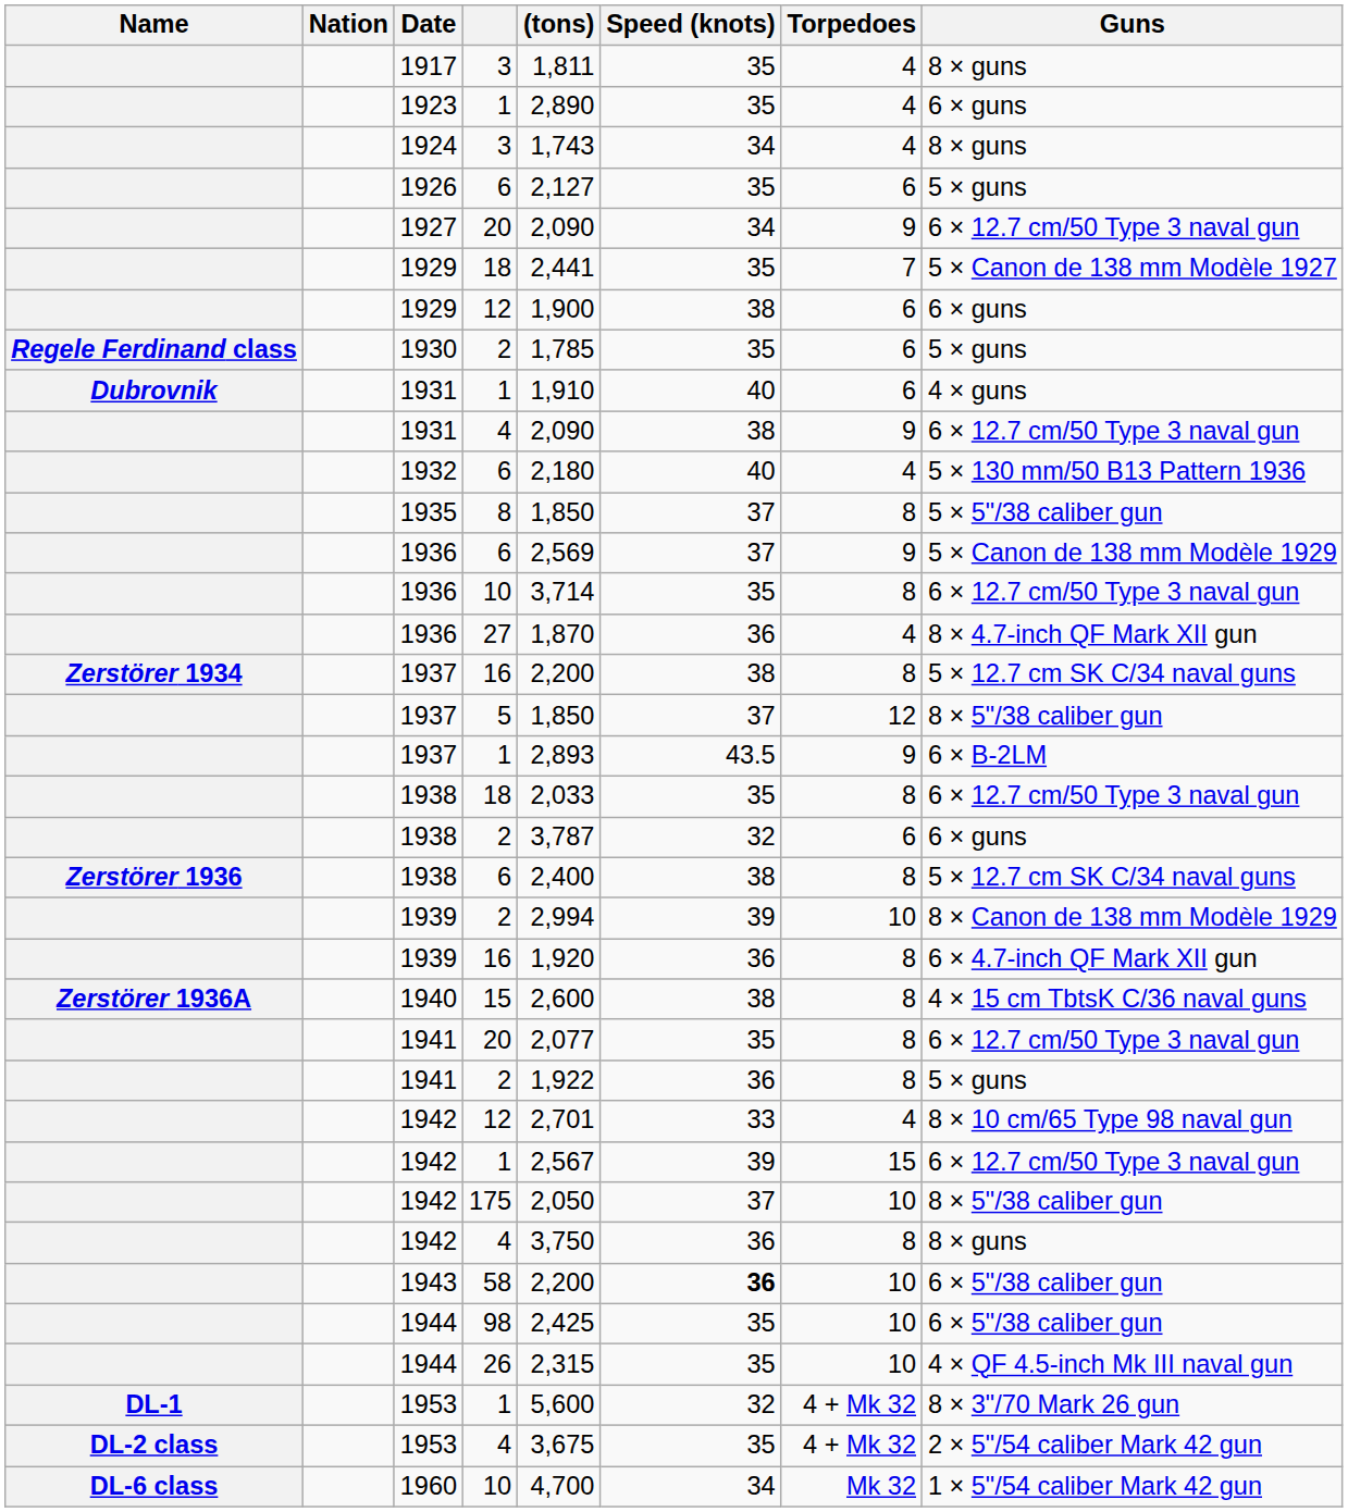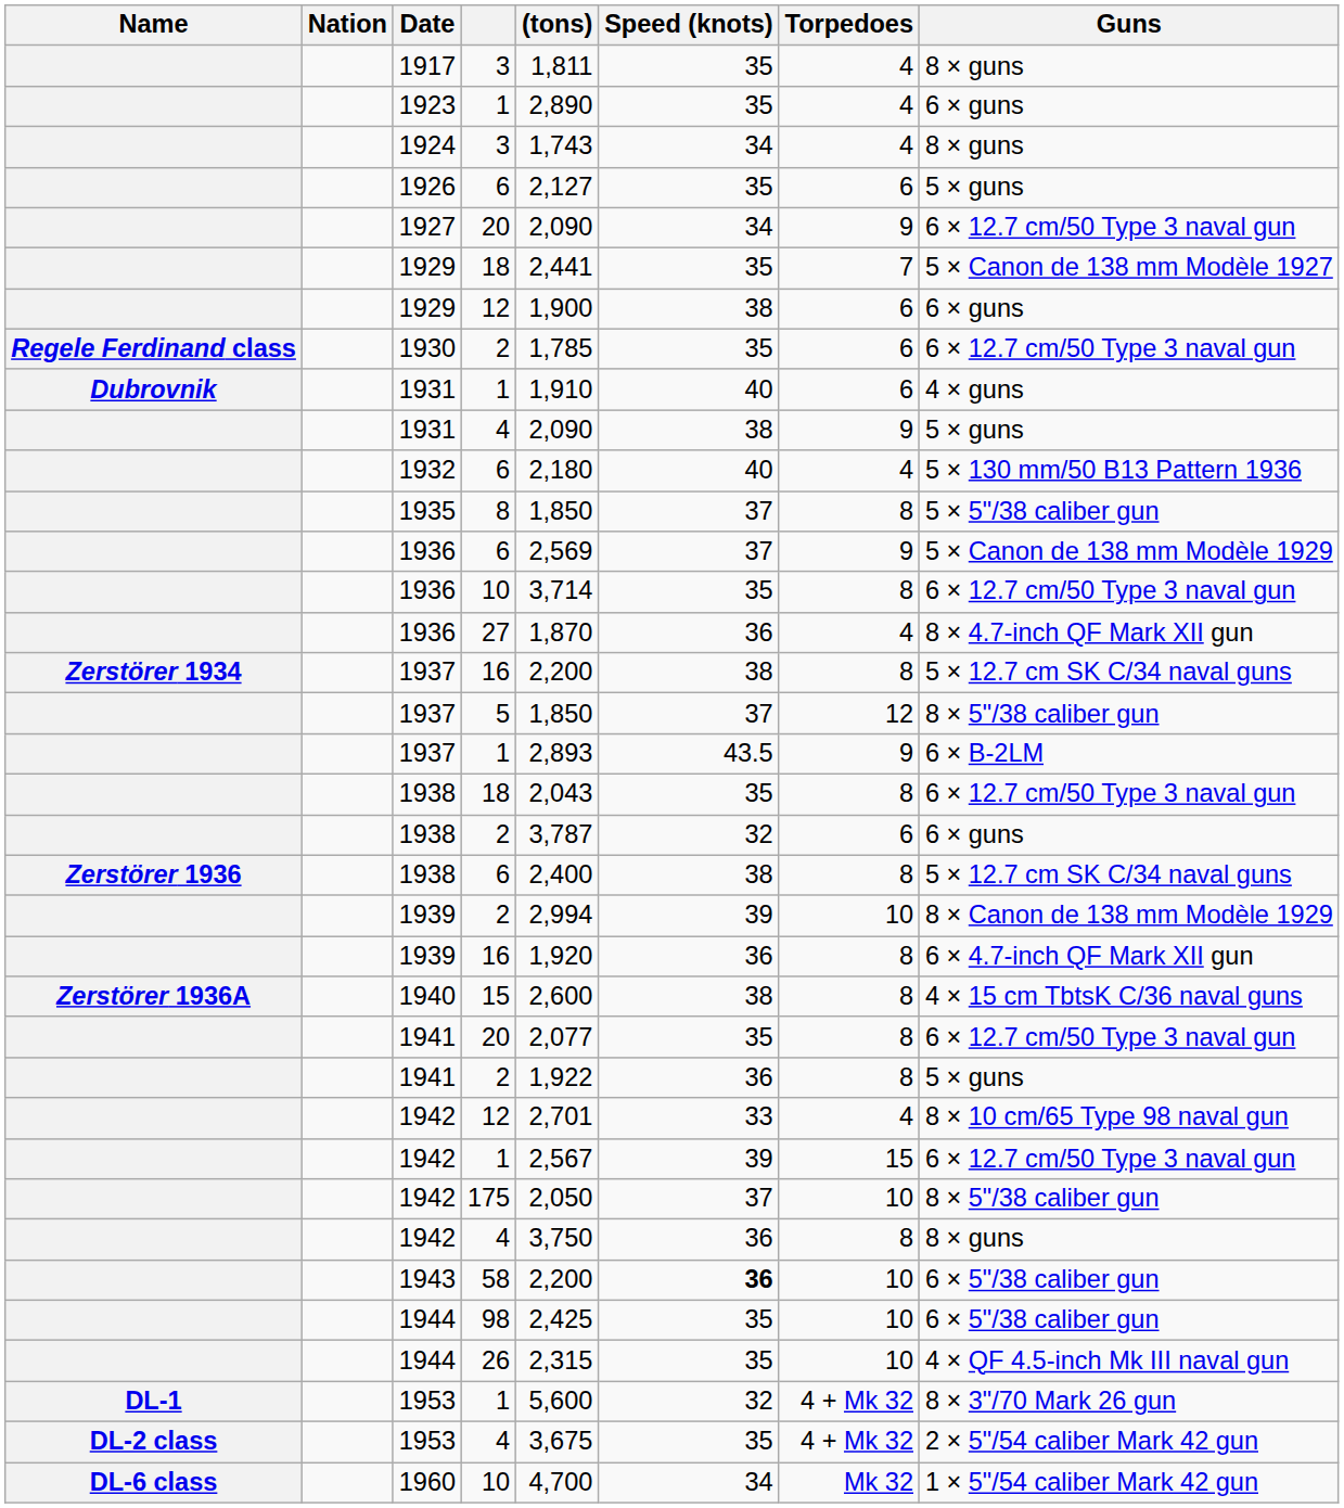 <table class="wikitable sortable plainrowheaders" style="text-align: right;">
 <tr>
 <th scope="col">Name</th>
 <th scope="col">Nation</th>
 <th scope="col">Date</th>
 <th scope="col"></th>
 <th scope="col"> (tons)</th>
 <th scope="col">Speed (knots)</th>
 <th scope="col">Torpedoes</th>
 <th scope="col">Guns</th>
 </tr>
 <tr>
 <th scope="row"></th>
 <td style="text-align: left;"></td>
 <td>1917</td>
 <td>3</td>
 <td>1,811</td>
 <td>35</td>
 <td>4</td>
 <td style="text-align: left;">8 ×  guns</td>
 </tr>
 <tr>
 <th scope="row"></th>
 <td style="text-align: left;"></td>
 <td>1923</td>
 <td>1</td>
 <td>2,890</td>
 <td>35</td>
 <td>4</td>
 <td style="text-align: left;">6 ×  guns</td>
 </tr>
 <tr>
 <th scope="row"></th>
 <td style="text-align: left;"></td>
 <td>1924</td>
 <td>3</td>
 <td>1,743</td>
 <td>34</td>
 <td>4</td>
 <td style="text-align: left;">8 ×  guns</td>
 </tr>
 <tr>
 <th scope="row"></th>
 <td style="text-align: left;"></td>
 <td>1926</td>
 <td>6</td>
 <td>2,127</td>
 <td>35</td>
 <td>6</td>
 <td style="text-align: left;">5 ×  guns</td>
 </tr>
 <tr>
 <th scope="row"></th>
 <td style="text-align: left;"></td>
 <td>1927</td>
 <td>20</td>
 <td>2,090</td>
 <td>34</td>
 <td>9</td>
 <td style="text-align: left;">6 × <a href='#'>12.7 cm/50 Type 3 naval gun</a></td>
 </tr>
 <tr>
 <th scope="row"></th>
 <td style="text-align: left;"></td>
 <td>1929</td>
 <td>18</td>
 <td>2,441</td>
 <td>35</td>
 <td>7</td>
 <td style="text-align: left;">5 × <a href='#'>Canon de 138 mm Modèle 1927</a></td>
 </tr>
 <tr>
 <th scope="row"></th>
 <td style="text-align: left;"></td>
 <td>1929</td>
 <td>12</td>
 <td>1,900</td>
 <td>38</td>
 <td>6</td>
 <td style="text-align: left;">6 ×  guns</td>
 </tr>
 <tr>
 <th scope="row"><a href='#'><em>Regele Ferdinand</em> class</a></th>
 <td style="text-align: left;"></td>
 <td>1930</td>
 <td>2</td>
 <td>1,785</td>
 <td>35</td>
 <td>6</td>
-<td style="text-align: left;">5 ×  guns</td>
+<td style="text-align: left;">6 × <a href='#'>12.7 cm/50 Type 3 naval gun</a></td>
 </tr>
 <tr>
 <th scope="row"><a href='#'><em>Dubrovnik</em></a></th>
 <td style="text-align: left;"></td>
 <td>1931</td>
 <td>1</td>
 <td>1,910</td>
 <td>40</td>
 <td>6</td>
 <td style="text-align: left;">4 ×  guns</td>
 </tr>
 <tr>
 <th scope="row"></th>
 <td style="text-align: left;"></td>
 <td>1931</td>
 <td>4</td>
 <td>2,090</td>
 <td>38</td>
 <td>9</td>
-<td style="text-align: left;">6 × <a href='#'>12.7 cm/50 Type 3 naval gun</a></td>
+<td style="text-align: left;">5 ×  guns</td>
 </tr>
 <tr>
 <th scope="row"></th>
 <td style="text-align: left;"></td>
 <td>1932</td>
 <td>6</td>
 <td>2,180</td>
 <td>40</td>
 <td>4</td>
 <td style="text-align: left;">5 × <a href='#'>130 mm/50 B13 Pattern 1936</a></td>
 </tr>
 <tr>
 <th scope="row"></th>
 <td style="text-align: left;"></td>
 <td>1935</td>
 <td>8</td>
 <td>1,850</td>
 <td>37</td>
 <td>8</td>
 <td style="text-align: left;">5 × <a href='#'>5"/38 caliber gun</a></td>
 </tr>
 <tr>
 <th scope="row"></th>
 <td style="text-align: left;"></td>
 <td>1936</td>
 <td>6</td>
 <td>2,569</td>
 <td>37</td>
 <td>9</td>
 <td style="text-align: left;">5 × <a href='#'>Canon de 138 mm Modèle 1929</a></td>
 </tr>
 <tr>
 <th scope="row"></th>
 <td style="text-align: left;"></td>
 <td>1936</td>
 <td>10</td>
 <td>3,714</td>
 <td>35</td>
 <td>8</td>
 <td style="text-align: left;">6 × <a href='#'>12.7 cm/50 Type 3 naval gun</a></td>
 </tr>
 <tr>
 <th scope="row"></th>
 <td style="text-align: left;"></td>
 <td>1936</td>
 <td>27</td>
 <td>1,870</td>
 <td>36</td>
 <td>4</td>
 <td style="text-align: left;">8 × <a href='#'>4.7-inch QF Mark XII</a> gun</td>
 </tr>
 <tr>
 <th scope="row"><a href='#'><em>Zerstörer</em> 1934</a></th>
 <td style="text-align: left;"></td>
 <td>1937</td>
 <td>16</td>
 <td>2,200</td>
 <td>38</td>
 <td>8</td>
 <td style="text-align: left;">5 × <a href='#'>12.7 cm SK C/34 naval guns</a></td>
 </tr>
 <tr>
 <th scope="row"></th>
 <td style="text-align: left;"></td>
 <td>1937</td>
 <td>5</td>
 <td>1,850</td>
 <td>37</td>
 <td>12</td>
 <td style="text-align: left;">8 × <a href='#'>5"/38 caliber gun</a></td>
 </tr>
 <tr>
 <th scope="row"></th>
 <td style="text-align: left;"></td>
 <td>1937</td>
 <td>1</td>
 <td>2,893</td>
 <td>43.5</td>
 <td>9</td>
 <td style="text-align: left;">6 × <a href='#'>B-2LM</a></td>
 </tr>
 <tr>
 <th scope="row"></th>
 <td style="text-align: left;"></td>
 <td>1938</td>
 <td>18</td>
-<td>2,033</td>
+<td>2,043</td>
 <td>35</td>
 <td>8</td>
 <td style="text-align: left;">6 × <a href='#'>12.7 cm/50 Type 3 naval gun</a></td>
 </tr>
 <tr>
 <th scope="row"></th>
 <td style="text-align: left; white-space: nowrap;"></td>
 <td>1938</td>
 <td>2</td>
 <td>3,787</td>
 <td>32</td>
 <td>6</td>
 <td style="text-align: left;">6 ×  guns</td>
 </tr>
 <tr>
 <th scope="row"><a href='#'><em>Zerstörer</em> 1936</a></th>
 <td style="text-align: left;"></td>
 <td>1938</td>
 <td>6</td>
 <td>2,400</td>
 <td>38</td>
 <td>8</td>
 <td style="text-align: left;">5 × <a href='#'>12.7 cm SK C/34 naval guns</a></td>
 </tr>
 <tr>
 <th scope="row"></th>
 <td style="text-align: left;"></td>
 <td>1939</td>
 <td>2</td>
 <td>2,994</td>
 <td>39</td>
 <td>10</td>
 <td style="text-align: left;">8 × <a href='#'>Canon de 138 mm Modèle 1929</a></td>
 </tr>
 <tr>
 <th scope="row"></th>
 <td style="text-align: left;"></td>
 <td>1939</td>
 <td>16</td>
 <td>1,920</td>
 <td>36</td>
 <td>8</td>
 <td style="text-align: left;">6 × <a href='#'>4.7-inch QF Mark XII</a> gun</td>
 </tr>
 <tr>
 <th scope="row"><a href='#'><em>Zerstörer</em> 1936A</a></th>
 <td style="text-align: left;"></td>
 <td>1940</td>
 <td>15</td>
 <td>2,600</td>
 <td>38</td>
 <td>8</td>
 <td style="text-align: left;">4 × <a href='#'>15 cm TbtsK C/36 naval guns</a></td>
 </tr>
 <tr>
 <th scope="row"></th>
 <td style="text-align: left;"></td>
 <td>1941</td>
 <td>20</td>
 <td>2,077</td>
 <td>35</td>
 <td>8</td>
 <td style="text-align: left;">6 × <a href='#'>12.7 cm/50 Type 3 naval gun</a></td>
 </tr>
 <tr>
 <th scope="row"></th>
 <td style="text-align: left;"></td>
 <td>1941</td>
 <td>2</td>
 <td>1,922</td>
 <td>36</td>
 <td>8</td>
 <td style="text-align: left;">5 ×  guns</td>
 </tr>
 <tr>
 <th scope="row"></th>
 <td style="text-align: left;"></td>
 <td>1942</td>
 <td>12</td>
 <td>2,701</td>
 <td>33</td>
 <td>4</td>
 <td style="text-align: left;">8 × <a href='#'>10 cm/65 Type 98 naval gun</a></td>
 </tr>
 <tr>
 <th scope="row"></th>
 <td style="text-align: left;"></td>
 <td>1942</td>
 <td>1</td>
 <td>2,567</td>
 <td>39</td>
 <td>15</td>
 <td style="text-align: left;">6 × <a href='#'>12.7 cm/50 Type 3 naval gun</a></td>
 </tr>
 <tr>
 <th scope="row"></th>
 <td style="text-align: left;"></td>
 <td>1942</td>
 <td>175</td>
 <td>2,050</td>
 <td>37</td>
 <td>10</td>
 <td style="text-align: left;">8 × <a href='#'>5"/38 caliber gun</a></td>
 </tr>
 <tr>
 <th scope="row"></th>
 <td style="text-align: left;"></td>
 <td>1942</td>
 <td>4</td>
 <td>3,750</td>
 <td>36</td>
 <td>8</td>
 <td style="text-align: left;">8 ×  guns</td>
 </tr>
 <tr>
 <th scope="row"></th>
 <td style="text-align: left;"></td>
 <td>1943</td>
 <td>58</td>
 <td>2,200</td>
 <td><strong>36</strong></td>
 <td>10</td>
 <td style="text-align: left;">6 × <a href='#'>5"/38 caliber gun</a></td>
 </tr>
 <tr>
 <th scope="row"></th>
 <td style="text-align: left;"></td>
 <td>1944</td>
 <td>98</td>
 <td>2,425</td>
 <td>35</td>
 <td>10</td>
 <td style="text-align: left;">6 × <a href='#'>5"/38 caliber gun</a></td>
 </tr>
 <tr>
 <th scope="row"></th>
 <td style="text-align: left;"></td>
 <td>1944</td>
 <td>26</td>
 <td>2,315</td>
 <td>35</td>
 <td>10</td>
 <td style="text-align: left;">4 × <a href='#'>QF 4.5-inch Mk III naval gun</a></td>
 </tr>
 <tr>
 <th scope="row"><a href='#'>DL-1</a></th>
 <td style="text-align: left;"></td>
 <td>1953</td>
 <td>1</td>
 <td>5,600</td>
 <td>32</td>
 <td>4 + <a href='#'>Mk 32</a></td>
 <td style="text-align: left;">8 × <a href='#'>3"/70 Mark 26 gun</a></td>
 </tr>
 <tr>
 <th scope="row"><a href='#'>DL-2 class</a></th>
 <td style="text-align: left;"></td>
 <td>1953</td>
 <td>4</td>
 <td>3,675</td>
 <td>35</td>
 <td>4 + <a href='#'>Mk 32</a></td>
 <td style="text-align: left;">2 × <a href='#'>5"/54 caliber Mark 42 gun</a></td>
 </tr>
 <tr>
 <th scope="row"><a href='#'>DL-6 class</a></th>
 <td style="text-align: left;"></td>
 <td>1960</td>
 <td>10</td>
 <td>4,700</td>
 <td>34</td>
 <td><a href='#'>Mk 32</a></td>
 <td style="text-align: left;">1 × <a href='#'>5"/54 caliber Mark 42 gun</a></td>
 </tr>
 </table>
